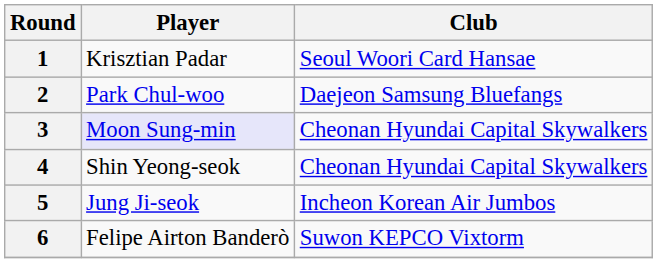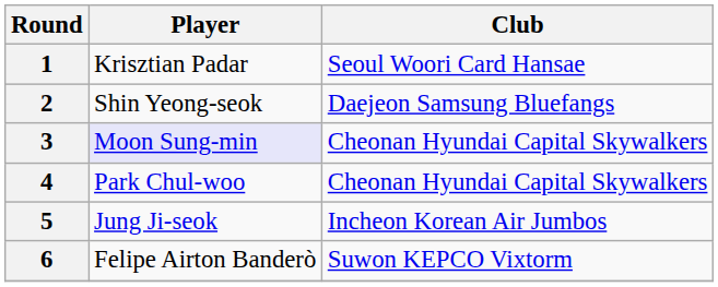 <table class=wikitable>
 <tr>
 <th>Round</th>
 <th>Player</th>
 <th>Club</th>
 </tr>
 <tr>
 <th>1</th>
 <td> Krisztian Padar</td>
 <td><a href='#'>Seoul Woori Card Hansae</a></td>
 </tr>
 <tr>
 <th>2</th>
-<td> <a href='#'>Park Chul-woo</a></td>
+<td> Shin Yeong-seok</td>
 <td><a href='#'>Daejeon Samsung Bluefangs</a></td>
 </tr>
 <tr>
 <th>3</th>
 <td style="background: lavender;"> <a href='#'>Moon Sung-min</a></td>
 <td><a href='#'>Cheonan Hyundai Capital Skywalkers</a></td>
 </tr>
 <tr>
 <th>4</th>
-<td> Shin Yeong-seok</td>
+<td> <a href='#'>Park Chul-woo</a></td>
 <td><a href='#'>Cheonan Hyundai Capital Skywalkers</a></td>
 </tr>
 <tr>
 <th>5</th>
 <td> <a href='#'>Jung Ji-seok</a></td>
 <td><a href='#'>Incheon Korean Air Jumbos</a></td>
 </tr>
 <tr>
 <th>6</th>
 <td> Felipe Airton Banderò</td>
 <td><a href='#'>Suwon KEPCO Vixtorm</a></td>
 </tr>
 <tr>
 </tr>
 </table>
